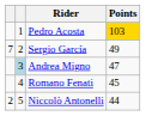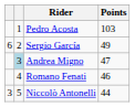 <table class="wikitable" style="font-size: 85%;">
 <tr>
 <th></th>
 <th></th>
 <th>Rider</th>
 <th>Points</th>
 </tr>
 <tr>
 <td></td>
 <td align=center>1</td>
 <td> <a href='#'>Pedro Acosta</a></td>
-<td align=left style="background: gold;">103</td>
+<td align=left>103</td>
 </tr>
 <tr>
-<td> 7</td>
+<td> 6</td>
 <td align=center>2</td>
 <td> <a href='#'>Sergio García</a></td>
 <td align=left>49</td>
 </tr>
 <tr>
 <td></td>
 <td align=center style="background: lightblue;">3</td>
 <td> <a href='#'>Andrea Migno</a></td>
 <td align=left>47</td>
 </tr>
 <tr>
 <td></td>
 <td align=center>4</td>
 <td> <a href='#'>Romano Fenati</a></td>
-<td align=left>45</td>
+<td align=left>46</td>
 </tr>
 <tr>
-<td> 2</td>
+<td> 3</td>
 <td align=center>5</td>
 <td> <a href='#'>Niccolò Antonelli</a></td>
 <td align=left>44</td>
 </tr>
 </table>
